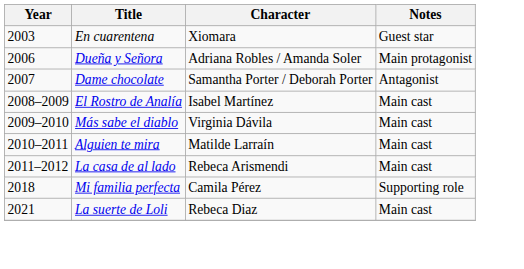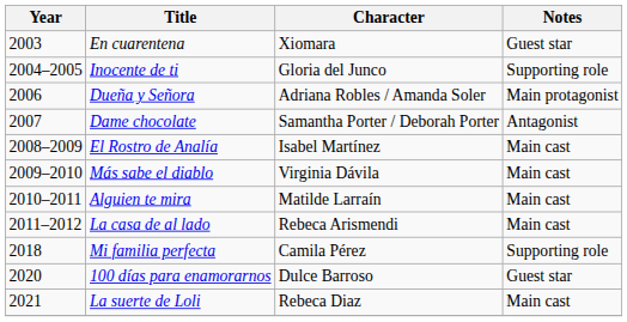 <table class="wikitable">
 <tr>
 <th>Year</th>
 <th>Title</th>
 <th>Character</th>
 <th>Notes</th>
 </tr>
 <tr>
 <td>2003</td>
 <td><em>En cuarentena </em></td>
 <td>Xiomara</td>
 <td>Guest star</td>
+</tr>
+<tr>
+<td>2004–2005</td>
+<td><em><a href='#'>Inocente de ti</a></em></td>
+<td>Gloria del Junco</td>
+<td>Supporting role</td>
 </tr>
 <tr>
 <td>2006</td>
 <td><em><a href='#'>Dueña y Señora</a></em></td>
 <td>Adriana Robles / Amanda Soler</td>
 <td>Main protagonist</td>
 </tr>
 <tr>
 <td>2007</td>
 <td><em><a href='#'>Dame chocolate</a></em></td>
 <td>Samantha Porter / Deborah Porter</td>
 <td>Antagonist</td>
 </tr>
 <tr>
 <td>2008–2009</td>
 <td><em><a href='#'>El Rostro de Analía</a></em></td>
 <td>Isabel Martínez</td>
 <td>Main cast</td>
 </tr>
 <tr>
 <td>2009–2010</td>
 <td><em><a href='#'>Más sabe el diablo</a></em></td>
 <td>Virginia Dávila</td>
 <td>Main cast</td>
 </tr>
 <tr>
 <td>2010–2011</td>
 <td><em><a href='#'>Alguien te mira</a></em></td>
 <td>Matilde Larraín</td>
 <td>Main cast</td>
 </tr>
 <tr>
 <td>2011–2012</td>
 <td><em><a href='#'>La casa de al lado</a></em></td>
 <td>Rebeca Arismendi</td>
 <td>Main cast </td>
 </tr>
 <tr>
 <td>2018</td>
 <td><em><a href='#'>Mi familia perfecta</a></em></td>
 <td>Camila Pérez</td>
 <td>Supporting role</td>
 </tr>
 <tr>
+<td>2020</td>
+<td><em><a href='#'>100 días para enamorarnos</a></em></td>
+<td>Dulce Barroso</td>
+<td>Guest star</td>
+</tr>
+<tr>
 <td>2021</td>
 <td><em><a href='#'>La suerte de Loli</a></em></td>
 <td>Rebeca Diaz</td>
 <td>Main cast</td>
 </tr>
 <tr>
 </tr>
 </table>
